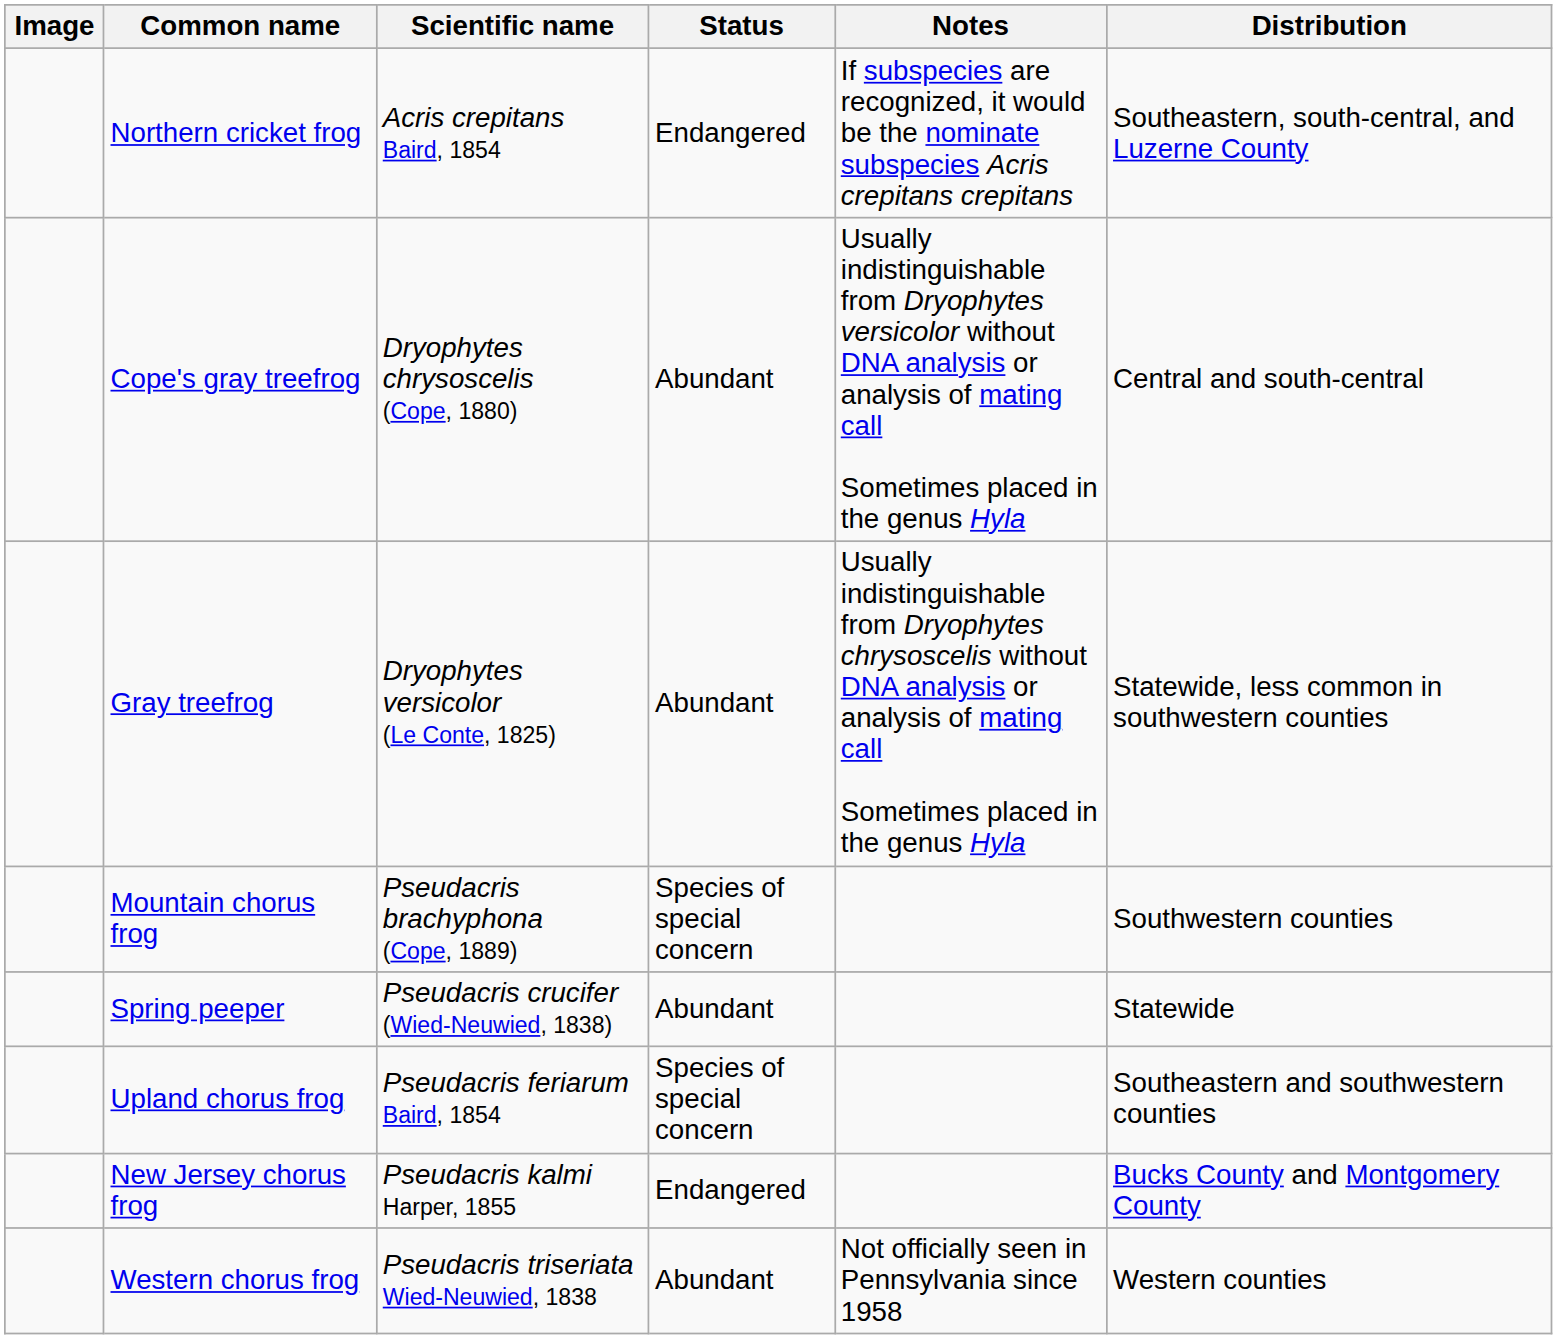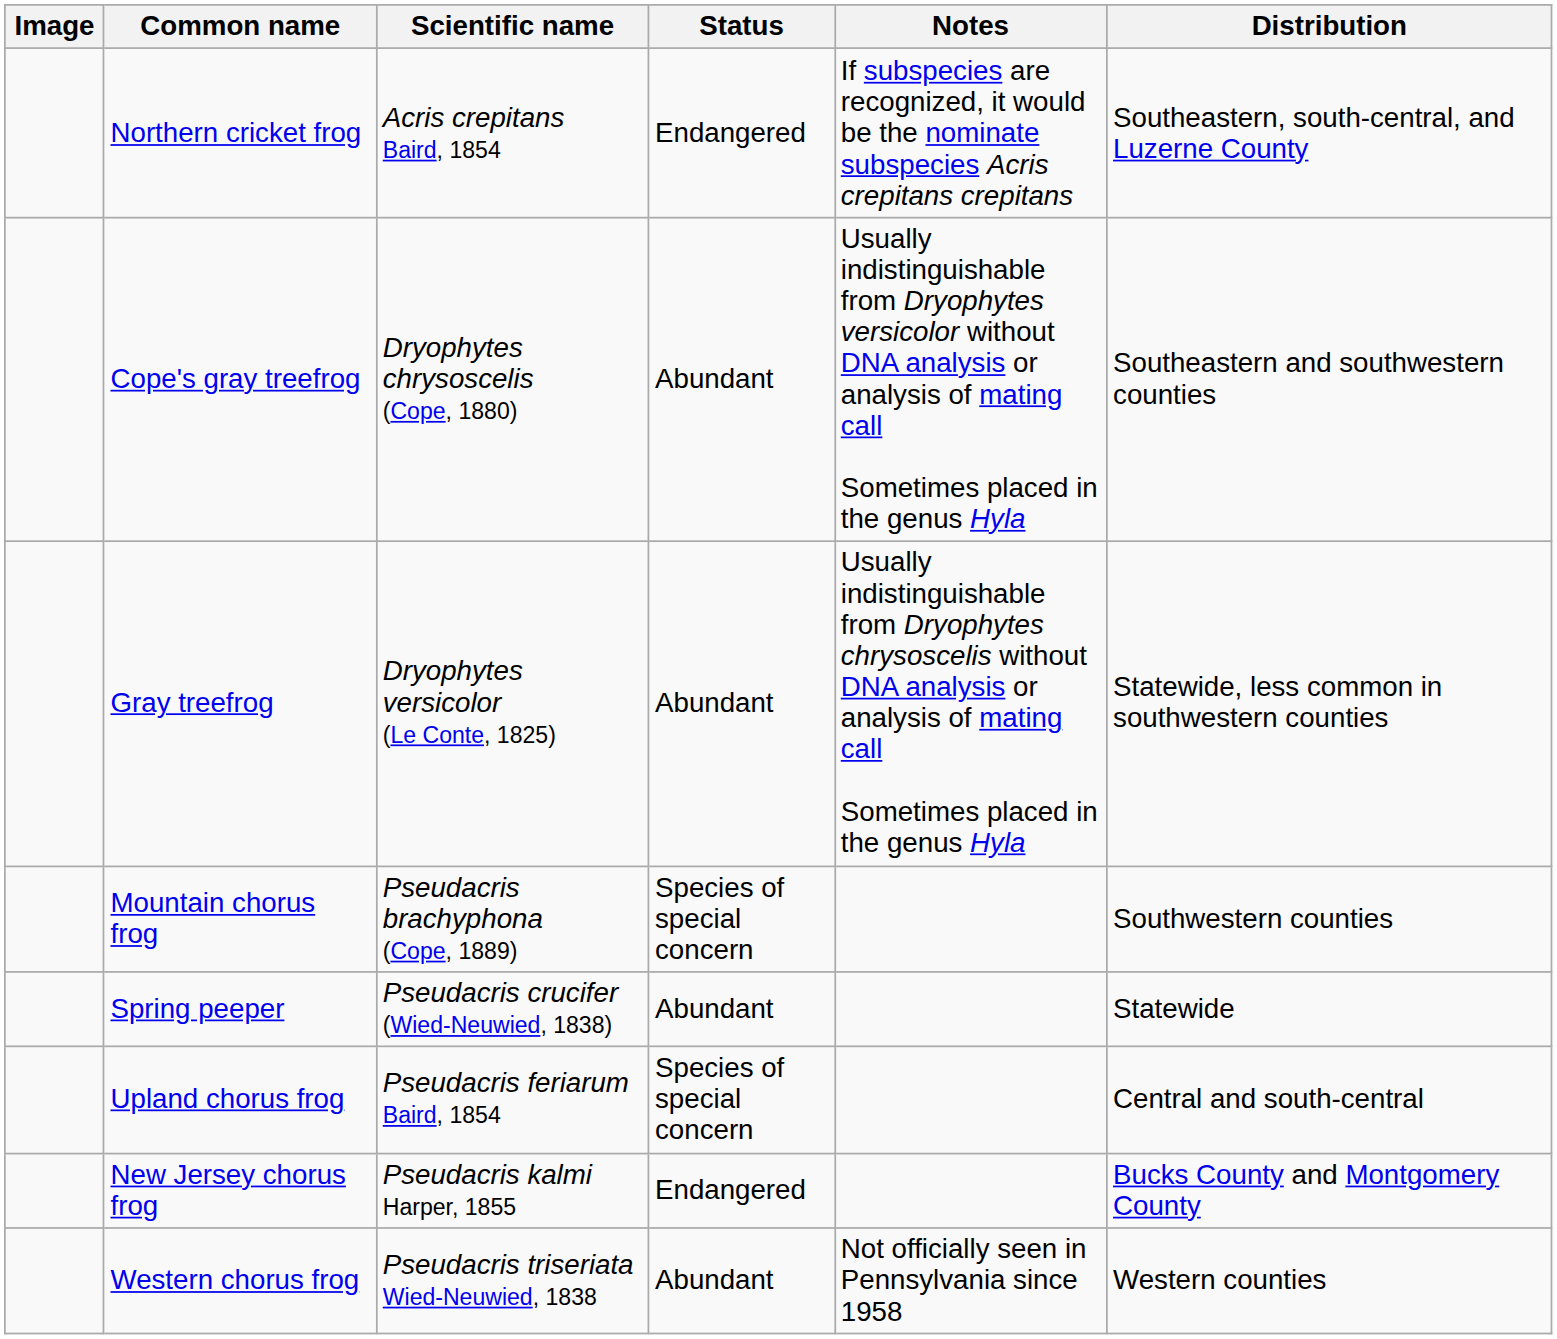 <table class="wikitable">
 <tr>
 <th scope="col" style="width: 50px;">Image</th>
 <th scope="col" style="width: 150px;">Common name</th>
 <th scope="col" style="width: 150px;">Scientific name</th>
 <th scope="col" style="width: 100px;">Status</th>
 <th scope="col" style="width: 150px;">Notes</th>
 <th scope="col" style="width: 250px;">Distribution</th>
 </tr>
 <tr>
 <td></td>
 <td><a href='#'>Northern cricket frog</a></td>
 <td><em>Acris crepitans</em><br><small><a href='#'>Baird</a>, 1854</small></td>
 <td>Endangered</td>
 <td>If <a href='#'>subspecies</a> are recognized, it would be the <a href='#'>nominate subspecies</a> <em>Acris crepitans crepitans</em></td>
 <td>Southeastern, south-central, and <a href='#'>Luzerne County</a></td>
 </tr>
 <tr>
 <td></td>
 <td><a href='#'>Cope's gray treefrog</a></td>
 <td><em>Dryophytes chrysoscelis</em><br><small>(<a href='#'>Cope</a>, 1880)</small></td>
 <td>Abundant</td>
 <td>Usually indistinguishable from <em>Dryophytes versicolor</em> without <a href='#'>DNA analysis</a> or analysis of <a href='#'>mating call</a><br><br>Sometimes placed in the genus <em><a href='#'>Hyla</a></em></td>
-<td>Central and south-central</td>
+<td>Southeastern and southwestern counties</td>
 </tr>
 <tr>
 <td></td>
 <td><a href='#'>Gray treefrog</a></td>
 <td><em>Dryophytes versicolor</em><br><small>(<a href='#'>Le Conte</a>, 1825)</small></td>
 <td>Abundant</td>
 <td>Usually indistinguishable from <em>Dryophytes chrysoscelis</em> without <a href='#'>DNA analysis</a> or analysis of <a href='#'>mating call</a><br><br>Sometimes placed in the genus <em><a href='#'>Hyla</a></em></td>
 <td>Statewide, less common in southwestern counties</td>
 </tr>
 <tr>
 <td></td>
 <td><a href='#'>Mountain chorus frog</a></td>
 <td><em>Pseudacris brachyphona</em><br><small>(<a href='#'>Cope</a>, 1889)</small></td>
 <td>Species of special concern</td>
 <td></td>
 <td>Southwestern counties</td>
 </tr>
 <tr>
 <td></td>
 <td><a href='#'>Spring peeper</a></td>
 <td><em>Pseudacris crucifer</em><br><small>(<a href='#'>Wied-Neuwied</a>, 1838)</small></td>
 <td>Abundant</td>
 <td></td>
 <td>Statewide</td>
 </tr>
 <tr>
 <td></td>
 <td><a href='#'>Upland chorus frog</a></td>
 <td><em>Pseudacris feriarum</em><br><small><a href='#'>Baird</a>, 1854</small></td>
 <td>Species of special concern</td>
 <td></td>
-<td>Southeastern and southwestern counties</td>
+<td>Central and south-central</td>
 </tr>
 <tr>
 <td></td>
 <td><a href='#'>New Jersey chorus frog</a></td>
 <td><em>Pseudacris kalmi</em><br><small>Harper, 1855</small></td>
 <td>Endangered</td>
 <td></td>
 <td><a href='#'>Bucks County</a> and <a href='#'>Montgomery County</a></td>
 </tr>
 <tr>
 <td></td>
 <td><a href='#'>Western chorus frog</a></td>
 <td><em>Pseudacris triseriata</em><br><small><a href='#'>Wied-Neuwied</a>, 1838</small></td>
 <td>Abundant</td>
 <td>Not officially seen in Pennsylvania since 1958</td>
 <td>Western counties</td>
 </tr>
 </table>
